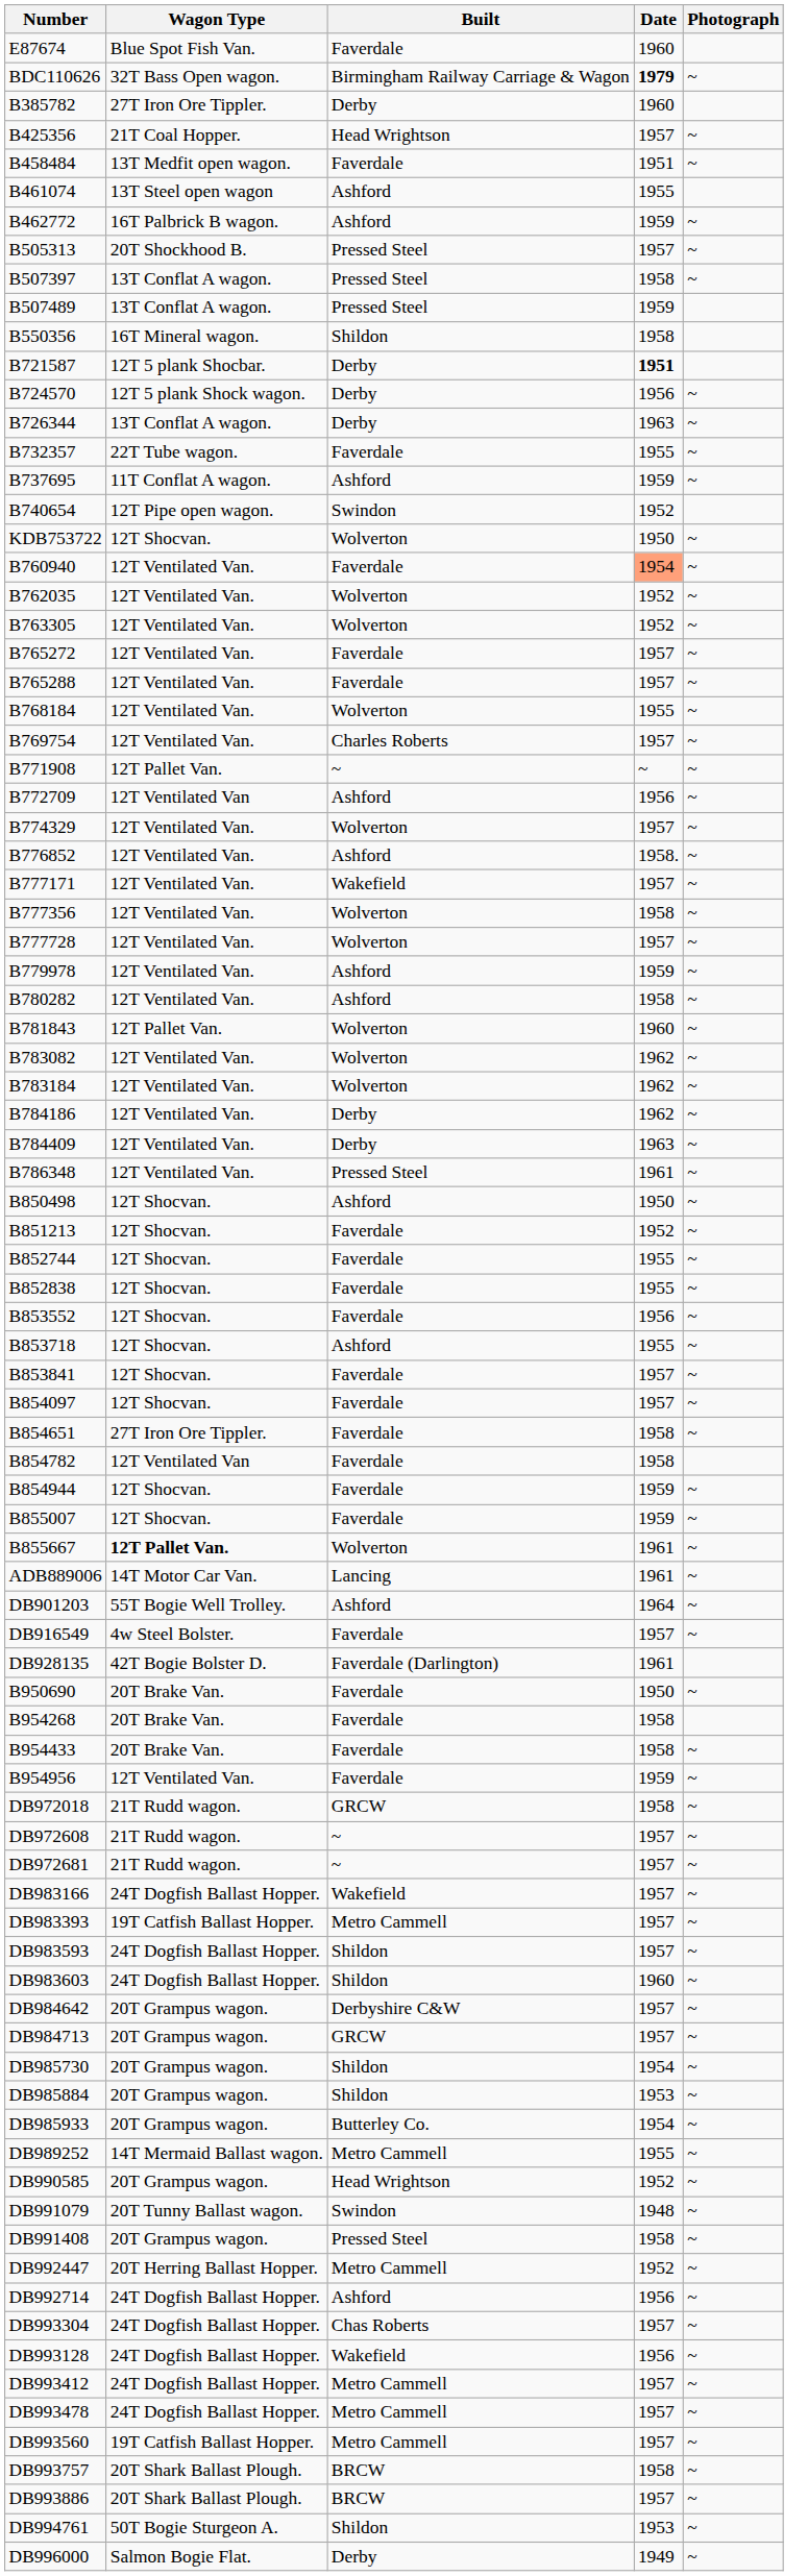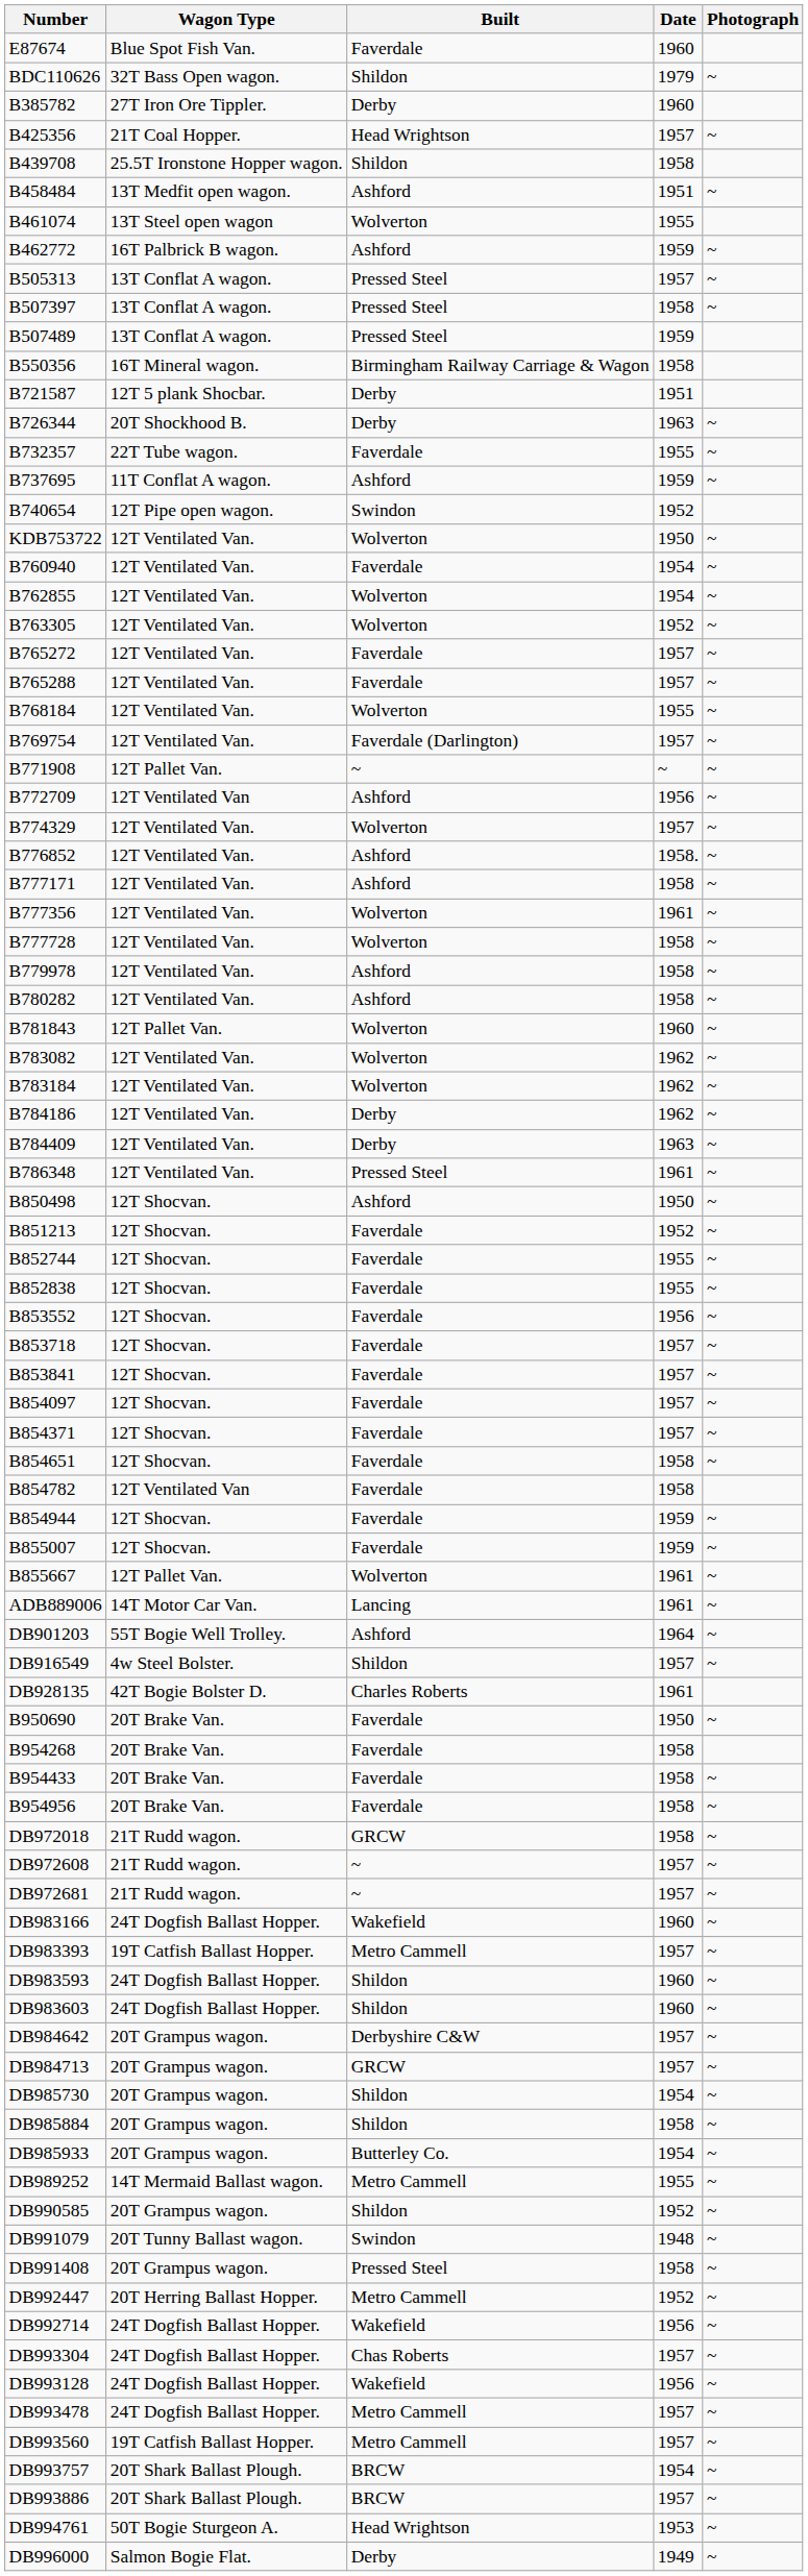 <table class="wikitable">
 <tr>
 <th>Number</th>
 <th>Wagon Type</th>
 <th>Built</th>
 <th>Date</th>
 <th>Photograph</th>
 </tr>
 <tr>
 <td>E87674</td>
 <td>Blue Spot Fish Van.</td>
 <td>Faverdale</td>
 <td>1960</td>
 <td></td>
 </tr>
 <tr>
 <td>BDC110626</td>
 <td>32T Bass Open wagon.</td>
-<td>Birmingham Railway Carriage & Wagon</td>
-<td><strong>1979</strong></td>
+<td>Shildon</td>
+<td>1979</td>
 <td>~</td>
 </tr>
 <tr>
 <td>B385782</td>
 <td>27T Iron Ore Tippler.</td>
 <td>Derby</td>
 <td>1960</td>
 <td></td>
 </tr>
 <tr>
 <td>B425356</td>
 <td>21T Coal Hopper.</td>
 <td>Head Wrightson</td>
 <td>1957</td>
 <td>~</td>
 </tr>
 <tr>
+<td>B439708</td>
+<td>25.5T Ironstone Hopper wagon.</td>
+<td>Shildon</td>
+<td>1958</td>
+<td></td>
+</tr>
+<tr>
 <td>B458484</td>
 <td>13T Medfit open wagon.</td>
-<td>Faverdale</td>
+<td>Ashford</td>
 <td>1951</td>
 <td>~</td>
 </tr>
 <tr>
 <td>B461074</td>
 <td>13T Steel open wagon</td>
-<td>Ashford</td>
+<td>Wolverton</td>
 <td>1955</td>
 <td></td>
 </tr>
 <tr>
 <td>B462772</td>
 <td>16T Palbrick B wagon.</td>
 <td>Ashford</td>
 <td>1959</td>
 <td>~</td>
 </tr>
 <tr>
 <td>B505313</td>
-<td>20T Shockhood B.</td>
+<td>13T Conflat A wagon.</td>
 <td>Pressed Steel</td>
 <td>1957</td>
 <td>~</td>
 </tr>
 <tr>
 <td>B507397</td>
 <td>13T Conflat A wagon.</td>
 <td>Pressed Steel</td>
 <td>1958</td>
 <td>~</td>
 </tr>
 <tr>
 <td>B507489</td>
 <td>13T Conflat A wagon.</td>
 <td>Pressed Steel</td>
 <td>1959</td>
 <td></td>
 </tr>
 <tr>
 <td>B550356</td>
 <td>16T Mineral wagon.</td>
-<td>Shildon</td>
+<td>Birmingham Railway Carriage & Wagon</td>
 <td>1958</td>
 <td></td>
 </tr>
 <tr>
 <td>B721587</td>
 <td>12T 5 plank Shocbar.</td>
 <td>Derby</td>
-<td><strong>1951</strong></td>
+<td>1951</td>
 <td></td>
 </tr>
 <tr>
-<td>B724570</td>
-<td>12T 5 plank Shock wagon.</td>
-<td>Derby</td>
-<td>1956</td>
-<td>~</td>
-</tr>
-<tr>
 <td>B726344</td>
-<td>13T Conflat A wagon.</td>
+<td>20T Shockhood B.</td>
 <td>Derby</td>
 <td>1963</td>
 <td>~</td>
 </tr>
 <tr>
 <td>B732357</td>
 <td>22T Tube wagon.</td>
 <td>Faverdale</td>
 <td>1955</td>
 <td>~</td>
 </tr>
 <tr>
 <td>B737695</td>
 <td>11T Conflat A wagon.</td>
 <td>Ashford</td>
 <td>1959</td>
 <td>~</td>
 </tr>
 <tr>
 <td>B740654</td>
 <td>12T Pipe open wagon.</td>
 <td>Swindon</td>
 <td>1952</td>
 <td></td>
 </tr>
 <tr>
 <td>KDB753722</td>
-<td>12T Shocvan.</td>
+<td>12T Ventilated Van.</td>
 <td>Wolverton</td>
 <td>1950</td>
 <td>~</td>
 </tr>
 <tr>
 <td>B760940</td>
 <td>12T Ventilated Van.</td>
 <td>Faverdale</td>
-<td style="background: lightsalmon;">1954</td>
+<td>1954</td>
 <td>~</td>
 </tr>
 <tr>
-<td>B762035</td>
+<td>B762855</td>
 <td>12T Ventilated Van.</td>
 <td>Wolverton</td>
-<td>1952</td>
+<td>1954</td>
 <td>~</td>
 </tr>
 <tr>
 <td>B763305</td>
 <td>12T Ventilated Van.</td>
 <td>Wolverton</td>
 <td>1952</td>
 <td>~</td>
 </tr>
 <tr>
 <td>B765272</td>
 <td>12T Ventilated Van.</td>
 <td>Faverdale</td>
 <td>1957</td>
 <td>~</td>
 </tr>
 <tr>
 <td>B765288</td>
 <td>12T Ventilated Van.</td>
 <td>Faverdale</td>
 <td>1957</td>
 <td>~</td>
 </tr>
 <tr>
 <td>B768184</td>
 <td>12T Ventilated Van.</td>
 <td>Wolverton</td>
 <td>1955</td>
 <td>~</td>
 </tr>
 <tr>
 <td>B769754</td>
 <td>12T Ventilated Van.</td>
-<td>Charles Roberts</td>
+<td>Faverdale (Darlington)</td>
 <td>1957</td>
 <td>~</td>
 </tr>
 <tr>
 <td>B771908</td>
 <td>12T Pallet Van.</td>
 <td>~</td>
 <td>~</td>
 <td>~</td>
 </tr>
 <tr>
 <td>B772709</td>
 <td>12T Ventilated Van</td>
 <td>Ashford</td>
 <td>1956</td>
 <td>~</td>
 </tr>
 <tr>
 <td>B774329</td>
 <td>12T Ventilated Van.</td>
 <td>Wolverton</td>
 <td>1957</td>
 <td>~</td>
 </tr>
 <tr>
 <td>B776852</td>
 <td>12T Ventilated Van.</td>
 <td>Ashford</td>
 <td>1958.</td>
 <td>~</td>
 </tr>
 <tr>
 <td>B777171</td>
 <td>12T Ventilated Van.</td>
-<td>Wakefield</td>
-<td>1957</td>
+<td>Ashford</td>
+<td>1958</td>
 <td>~</td>
 </tr>
 <tr>
 <td>B777356</td>
 <td>12T Ventilated Van.</td>
 <td>Wolverton</td>
-<td>1958</td>
+<td>1961</td>
 <td>~</td>
 </tr>
 <tr>
 <td>B777728</td>
 <td>12T Ventilated Van.</td>
 <td>Wolverton</td>
-<td>1957</td>
+<td>1958</td>
 <td>~</td>
 </tr>
 <tr>
 <td>B779978</td>
 <td>12T Ventilated Van.</td>
 <td>Ashford</td>
-<td>1959</td>
+<td>1958</td>
 <td>~</td>
 </tr>
 <tr>
 <td>B780282</td>
 <td>12T Ventilated Van.</td>
 <td>Ashford</td>
 <td>1958</td>
 <td>~</td>
 </tr>
 <tr>
 <td>B781843</td>
 <td>12T Pallet Van.</td>
 <td>Wolverton</td>
 <td>1960</td>
 <td>~</td>
 </tr>
 <tr>
 <td>B783082</td>
 <td>12T Ventilated Van.</td>
 <td>Wolverton</td>
 <td>1962</td>
 <td>~</td>
 </tr>
 <tr>
 <td>B783184</td>
 <td>12T Ventilated Van.</td>
 <td>Wolverton</td>
 <td>1962</td>
 <td>~</td>
 </tr>
 <tr>
 <td>B784186</td>
 <td>12T Ventilated Van.</td>
 <td>Derby</td>
 <td>1962</td>
 <td>~</td>
 </tr>
 <tr>
 <td>B784409</td>
 <td>12T Ventilated Van.</td>
 <td>Derby</td>
 <td>1963</td>
 <td>~</td>
 </tr>
 <tr>
 <td>B786348</td>
 <td>12T Ventilated Van.</td>
 <td>Pressed Steel</td>
 <td>1961</td>
 <td>~</td>
 </tr>
 <tr>
 <td>B850498</td>
 <td>12T Shocvan.</td>
 <td>Ashford</td>
 <td>1950</td>
 <td>~</td>
 </tr>
 <tr>
 <td>B851213</td>
 <td>12T Shocvan.</td>
 <td>Faverdale</td>
 <td>1952</td>
 <td>~</td>
 </tr>
 <tr>
 <td>B852744</td>
 <td>12T Shocvan.</td>
 <td>Faverdale</td>
 <td>1955</td>
 <td>~</td>
 </tr>
 <tr>
 <td>B852838</td>
 <td>12T Shocvan.</td>
 <td>Faverdale</td>
 <td>1955</td>
 <td>~</td>
 </tr>
 <tr>
 <td>B853552</td>
 <td>12T Shocvan.</td>
 <td>Faverdale</td>
 <td>1956</td>
 <td>~</td>
 </tr>
 <tr>
 <td>B853718</td>
 <td>12T Shocvan.</td>
-<td>Ashford</td>
-<td>1955</td>
+<td>Faverdale</td>
+<td>1957</td>
 <td>~</td>
 </tr>
 <tr>
 <td>B853841</td>
 <td>12T Shocvan.</td>
 <td>Faverdale</td>
 <td>1957</td>
 <td>~</td>
 </tr>
 <tr>
 <td>B854097</td>
 <td>12T Shocvan.</td>
 <td>Faverdale</td>
 <td>1957</td>
 <td>~</td>
 </tr>
 <tr>
+<td>B854371</td>
+<td>12T Shocvan.</td>
+<td>Faverdale</td>
+<td>1957</td>
+<td>~</td>
+</tr>
+<tr>
 <td>B854651</td>
-<td>27T Iron Ore Tippler.</td>
+<td>12T Shocvan.</td>
 <td>Faverdale</td>
 <td>1958</td>
 <td>~</td>
 </tr>
 <tr>
 <td>B854782</td>
 <td>12T Ventilated Van</td>
 <td>Faverdale</td>
 <td>1958</td>
 <td></td>
 </tr>
 <tr>
 <td>B854944</td>
 <td>12T Shocvan.</td>
 <td>Faverdale</td>
 <td>1959</td>
 <td>~</td>
 </tr>
 <tr>
 <td>B855007</td>
 <td>12T Shocvan.</td>
 <td>Faverdale</td>
 <td>1959</td>
 <td>~</td>
 </tr>
 <tr>
 <td>B855667</td>
-<td><strong>12T Pallet Van.</strong></td>
+<td>12T Pallet Van.</td>
 <td>Wolverton</td>
 <td>1961</td>
 <td>~</td>
 </tr>
 <tr>
 <td>ADB889006</td>
 <td>14T Motor Car Van.</td>
 <td>Lancing</td>
 <td>1961</td>
 <td>~</td>
 </tr>
 <tr>
 <td>DB901203</td>
 <td>55T Bogie Well Trolley.</td>
 <td>Ashford</td>
 <td>1964</td>
 <td>~</td>
 </tr>
 <tr>
 <td>DB916549</td>
 <td>4w Steel Bolster.</td>
-<td>Faverdale</td>
+<td>Shildon</td>
 <td>1957</td>
 <td>~</td>
 </tr>
 <tr>
 <td>DB928135</td>
 <td>42T Bogie Bolster D.</td>
-<td>Faverdale (Darlington)</td>
+<td>Charles Roberts</td>
 <td>1961</td>
 <td></td>
 </tr>
 <tr>
 <td>B950690</td>
 <td>20T Brake Van.</td>
 <td>Faverdale</td>
 <td>1950</td>
 <td>~</td>
 </tr>
 <tr>
 <td>B954268</td>
 <td>20T Brake Van.</td>
 <td>Faverdale</td>
 <td>1958</td>
 <td></td>
 </tr>
 <tr>
 <td>B954433</td>
 <td>20T Brake Van.</td>
 <td>Faverdale</td>
 <td>1958</td>
 <td>~</td>
 </tr>
 <tr>
 <td>B954956</td>
-<td>12T Ventilated Van.</td>
+<td>20T Brake Van.</td>
 <td>Faverdale</td>
-<td>1959</td>
+<td>1958</td>
 <td>~</td>
 </tr>
 <tr>
 <td>DB972018</td>
 <td>21T Rudd wagon.</td>
 <td>GRCW</td>
 <td>1958</td>
 <td>~</td>
 </tr>
 <tr>
 <td>DB972608</td>
 <td>21T Rudd wagon.</td>
 <td>~</td>
 <td>1957</td>
 <td>~</td>
 </tr>
 <tr>
 <td>DB972681</td>
 <td>21T Rudd wagon.</td>
 <td>~</td>
 <td>1957</td>
 <td>~</td>
 </tr>
 <tr>
 <td>DB983166</td>
 <td>24T Dogfish Ballast Hopper.</td>
 <td>Wakefield</td>
-<td>1957</td>
+<td>1960</td>
 <td>~</td>
 </tr>
 <tr>
 <td>DB983393</td>
 <td>19T Catfish Ballast Hopper.</td>
 <td>Metro Cammell</td>
 <td>1957</td>
 <td>~</td>
 </tr>
 <tr>
 <td>DB983593</td>
 <td>24T Dogfish Ballast Hopper.</td>
 <td>Shildon</td>
-<td>1957</td>
+<td>1960</td>
 <td>~</td>
 </tr>
 <tr>
 <td>DB983603</td>
 <td>24T Dogfish Ballast Hopper.</td>
 <td>Shildon</td>
 <td>1960</td>
 <td>~</td>
 </tr>
 <tr>
 <td>DB984642</td>
 <td>20T Grampus wagon.</td>
 <td>Derbyshire C&W</td>
 <td>1957</td>
 <td>~</td>
 </tr>
 <tr>
 <td>DB984713</td>
 <td>20T Grampus wagon.</td>
 <td>GRCW</td>
 <td>1957</td>
 <td>~</td>
 </tr>
 <tr>
 <td>DB985730</td>
 <td>20T Grampus wagon.</td>
 <td>Shildon</td>
 <td>1954</td>
 <td>~</td>
 </tr>
 <tr>
 <td>DB985884</td>
 <td>20T Grampus wagon.</td>
 <td>Shildon</td>
-<td>1953</td>
+<td>1958</td>
 <td>~</td>
 </tr>
 <tr>
 <td>DB985933</td>
 <td>20T Grampus wagon.</td>
 <td>Butterley Co.</td>
 <td>1954</td>
 <td>~</td>
 </tr>
 <tr>
 <td>DB989252</td>
 <td>14T Mermaid Ballast wagon.</td>
 <td>Metro Cammell</td>
 <td>1955</td>
 <td>~</td>
 </tr>
 <tr>
 <td>DB990585</td>
 <td>20T Grampus wagon.</td>
-<td>Head Wrightson</td>
+<td>Shildon</td>
 <td>1952</td>
 <td>~</td>
 </tr>
 <tr>
 <td>DB991079</td>
 <td>20T Tunny Ballast wagon.</td>
 <td>Swindon</td>
 <td>1948</td>
 <td>~</td>
 </tr>
 <tr>
 <td>DB991408</td>
 <td>20T Grampus wagon.</td>
 <td>Pressed Steel</td>
 <td>1958</td>
 <td>~</td>
 </tr>
 <tr>
 <td>DB992447</td>
 <td>20T Herring Ballast Hopper.</td>
 <td>Metro Cammell</td>
 <td>1952</td>
 <td>~</td>
 </tr>
 <tr>
 <td>DB992714</td>
 <td>24T Dogfish Ballast Hopper.</td>
-<td>Ashford</td>
+<td>Wakefield</td>
 <td>1956</td>
 <td>~</td>
 </tr>
 <tr>
 <td>DB993304</td>
 <td>24T Dogfish Ballast Hopper.</td>
 <td>Chas Roberts</td>
 <td>1957</td>
 <td>~</td>
 </tr>
 <tr>
 <td>DB993128</td>
 <td>24T Dogfish Ballast Hopper.</td>
 <td>Wakefield</td>
 <td>1956</td>
-<td>~</td>
-</tr>
-<tr>
-<td>DB993412</td>
-<td>24T Dogfish Ballast Hopper.</td>
-<td>Metro Cammell</td>
-<td>1957</td>
 <td>~</td>
 </tr>
 <tr>
 <td>DB993478</td>
 <td>24T Dogfish Ballast Hopper.</td>
 <td>Metro Cammell</td>
 <td>1957</td>
 <td>~</td>
 </tr>
 <tr>
 <td>DB993560</td>
 <td>19T Catfish Ballast Hopper.</td>
 <td>Metro Cammell</td>
 <td>1957</td>
 <td>~</td>
 </tr>
 <tr>
 <td>DB993757</td>
 <td>20T Shark Ballast Plough.</td>
 <td>BRCW</td>
-<td>1958</td>
+<td>1954</td>
 <td>~</td>
 </tr>
 <tr>
 <td>DB993886</td>
 <td>20T Shark Ballast Plough.</td>
 <td>BRCW</td>
 <td>1957</td>
 <td>~</td>
 </tr>
 <tr>
 <td>DB994761</td>
 <td>50T Bogie Sturgeon A.</td>
-<td>Shildon</td>
+<td>Head Wrightson</td>
 <td>1953</td>
 <td>~</td>
 </tr>
 <tr>
 <td>DB996000</td>
 <td>Salmon Bogie Flat.</td>
 <td>Derby</td>
 <td>1949</td>
 <td>~</td>
 </tr>
 </table>
